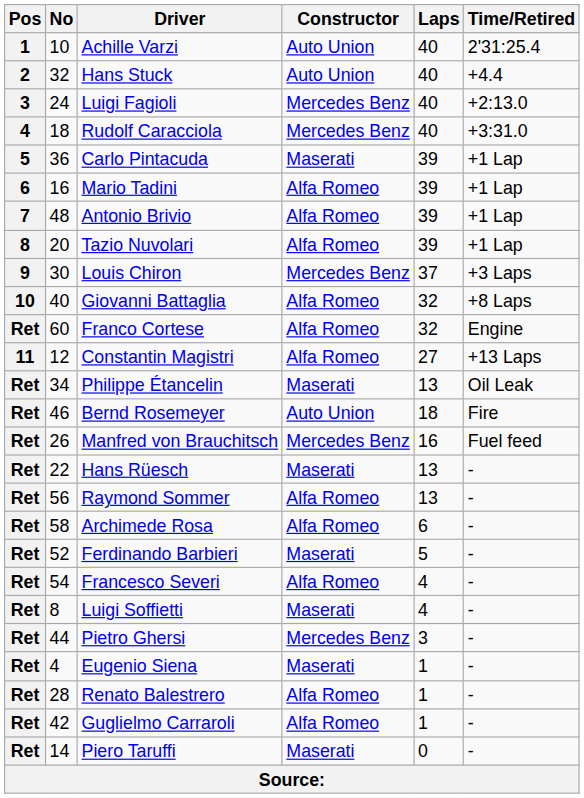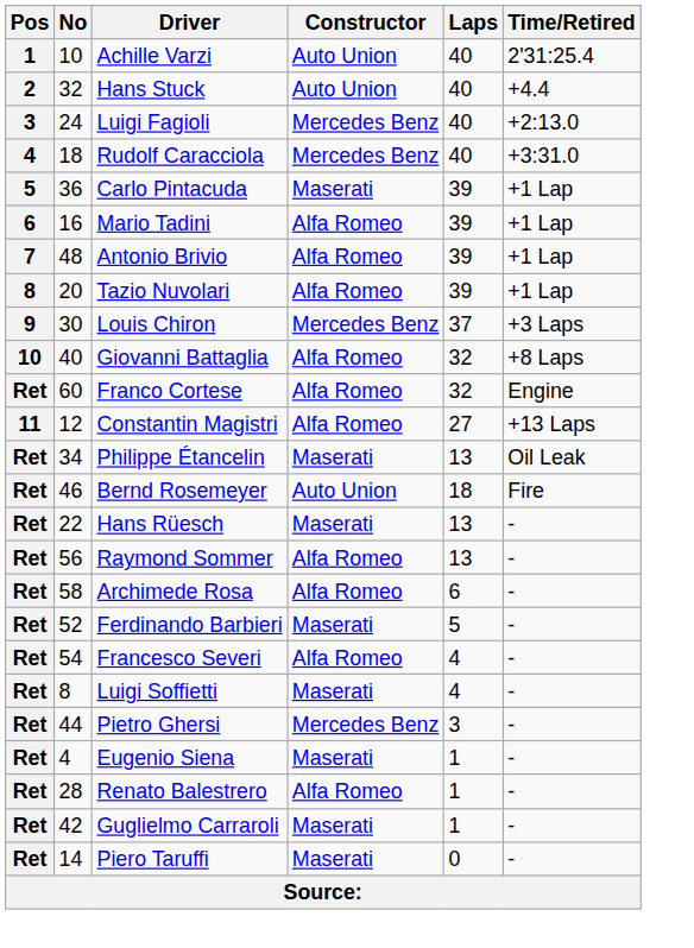 <table class="wikitable" style="font-size: 95%">
 <tr>
 <th>Pos</th>
 <th>No</th>
 <th>Driver</th>
 <th>Constructor</th>
 <th>Laps</th>
 <th>Time/Retired</th>
 </tr>
 <tr>
 <th>1</th>
 <td>10</td>
 <td> <a href='#'>Achille Varzi</a></td>
 <td><a href='#'>Auto Union</a></td>
 <td>40</td>
 <td>2'31:25.4</td>
 </tr>
 <tr>
 <th>2</th>
 <td>32</td>
 <td> <a href='#'>Hans Stuck</a></td>
 <td><a href='#'>Auto Union</a></td>
 <td>40</td>
 <td>+4.4</td>
 </tr>
 <tr>
 <th>3</th>
 <td>24</td>
 <td> <a href='#'>Luigi Fagioli</a></td>
 <td><a href='#'>Mercedes Benz</a></td>
 <td>40</td>
 <td>+2:13.0</td>
 </tr>
 <tr>
 <th>4</th>
 <td>18</td>
 <td> <a href='#'>Rudolf Caracciola</a></td>
 <td><a href='#'>Mercedes Benz</a></td>
 <td>40</td>
 <td>+3:31.0</td>
 </tr>
 <tr>
 <th>5</th>
 <td>36</td>
 <td> <a href='#'>Carlo Pintacuda</a></td>
 <td><a href='#'>Maserati</a></td>
 <td>39</td>
 <td>+1 Lap</td>
 </tr>
 <tr>
 <th>6</th>
 <td>16</td>
 <td> <a href='#'>Mario Tadini</a></td>
 <td><a href='#'>Alfa Romeo</a></td>
 <td>39</td>
 <td>+1 Lap</td>
 </tr>
 <tr>
 <th>7</th>
 <td>48</td>
 <td> <a href='#'>Antonio Brivio</a></td>
 <td><a href='#'>Alfa Romeo</a></td>
 <td>39</td>
 <td>+1 Lap</td>
 </tr>
 <tr>
 <th>8</th>
 <td>20</td>
 <td> <a href='#'>Tazio Nuvolari</a></td>
 <td><a href='#'>Alfa Romeo</a></td>
 <td>39</td>
 <td>+1 Lap</td>
 </tr>
 <tr>
 <th>9</th>
 <td>30</td>
 <td> <a href='#'>Louis Chiron</a></td>
 <td><a href='#'>Mercedes Benz</a></td>
 <td>37</td>
 <td>+3 Laps</td>
 </tr>
 <tr>
 <th>10</th>
 <td>40</td>
 <td> <a href='#'>Giovanni Battaglia</a></td>
 <td><a href='#'>Alfa Romeo</a></td>
 <td>32</td>
 <td>+8 Laps</td>
 </tr>
 <tr>
 <th>Ret</th>
 <td>60</td>
 <td> <a href='#'>Franco Cortese</a></td>
 <td><a href='#'>Alfa Romeo</a></td>
 <td>32</td>
 <td>Engine</td>
 </tr>
 <tr>
 <th>11</th>
 <td>12</td>
 <td> <a href='#'>Constantin Magistri</a></td>
 <td><a href='#'>Alfa Romeo</a></td>
 <td>27</td>
 <td>+13 Laps</td>
 </tr>
 <tr>
 <th>Ret</th>
 <td>34</td>
 <td> <a href='#'>Philippe Étancelin</a></td>
 <td><a href='#'>Maserati</a></td>
 <td>13</td>
 <td>Oil Leak</td>
 </tr>
 <tr>
 <th>Ret</th>
 <td>46</td>
 <td> <a href='#'>Bernd Rosemeyer</a></td>
 <td><a href='#'>Auto Union</a></td>
 <td>18</td>
 <td>Fire</td>
 </tr>
 <tr>
 <th>Ret</th>
-<td>26</td>
-<td> <a href='#'>Manfred von Brauchitsch</a></td>
-<td><a href='#'>Mercedes Benz</a></td>
-<td>16</td>
-<td>Fuel feed</td>
-</tr>
-<tr>
-<th>Ret</th>
 <td>22</td>
 <td> <a href='#'>Hans Rüesch</a></td>
 <td><a href='#'>Maserati</a></td>
 <td>13</td>
 <td>-</td>
 </tr>
 <tr>
 <th>Ret</th>
 <td>56</td>
 <td> <a href='#'>Raymond Sommer</a></td>
 <td><a href='#'>Alfa Romeo</a></td>
 <td>13</td>
 <td>-</td>
 </tr>
 <tr>
 <th>Ret</th>
 <td>58</td>
 <td> <a href='#'>Archimede Rosa</a></td>
 <td><a href='#'>Alfa Romeo</a></td>
 <td>6</td>
 <td>-</td>
 </tr>
 <tr>
 <th>Ret</th>
 <td>52</td>
 <td> <a href='#'>Ferdinando Barbieri</a></td>
 <td><a href='#'>Maserati</a></td>
 <td>5</td>
 <td>-</td>
 </tr>
 <tr>
 <th>Ret</th>
 <td>54</td>
 <td> <a href='#'>Francesco Severi</a></td>
 <td><a href='#'>Alfa Romeo</a></td>
 <td>4</td>
 <td>-</td>
 </tr>
 <tr>
 <th>Ret</th>
 <td>8</td>
 <td> <a href='#'>Luigi Soffietti</a></td>
 <td><a href='#'>Maserati</a></td>
 <td>4</td>
 <td>-</td>
 </tr>
 <tr>
 <th>Ret</th>
 <td>44</td>
 <td> <a href='#'>Pietro Ghersi</a></td>
 <td><a href='#'>Mercedes Benz</a></td>
 <td>3</td>
 <td>-</td>
 </tr>
 <tr>
 <th>Ret</th>
 <td>4</td>
 <td> <a href='#'>Eugenio Siena</a></td>
 <td><a href='#'>Maserati</a></td>
 <td>1</td>
 <td>-</td>
 </tr>
 <tr>
 <th>Ret</th>
 <td>28</td>
 <td> <a href='#'>Renato Balestrero</a></td>
 <td><a href='#'>Alfa Romeo</a></td>
 <td>1</td>
 <td>-</td>
 </tr>
 <tr>
 <th>Ret</th>
 <td>42</td>
 <td> <a href='#'>Guglielmo Carraroli</a></td>
-<td><a href='#'>Alfa Romeo</a></td>
+<td><a href='#'>Maserati</a></td>
 <td>1</td>
 <td>-</td>
 </tr>
 <tr>
 <th>Ret</th>
 <td>14</td>
 <td> <a href='#'>Piero Taruffi</a></td>
 <td><a href='#'>Maserati</a></td>
 <td>0</td>
 <td>-</td>
 </tr>
 <tr>
 <th colspan=6>Source:</th>
 </tr>
 </table>
